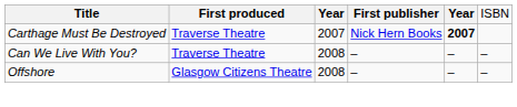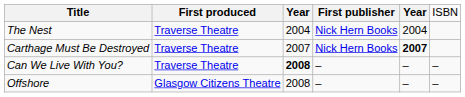 <table class="wikitable">
 <tr>
 <th>Title</th>
 <th>First produced</th>
 <th>Year</th>
 <th>First publisher</th>
 <th>Year</th>
 <td>ISBN</td>
+</tr>
+<tr>
+<td><em>The Nest</em></td>
+<td><a href='#'>Traverse Theatre</a></td>
+<td>2004</td>
+<td><a href='#'>Nick Hern Books</a></td>
+<td>2004</td>
+<td></td>
 </tr>
 <tr>
 <td><em>Carthage Must Be Destroyed</em></td>
 <td><a href='#'>Traverse Theatre</a></td>
 <td>2007</td>
 <td><a href='#'>Nick Hern Books</a></td>
 <td><strong>2007</strong></td>
 <td></td>
 </tr>
 <tr>
 <td><em>Can We Live With You?</em></td>
 <td><a href='#'>Traverse Theatre</a></td>
-<td>2008</td>
+<td><strong>2008</strong></td>
 <td>–</td>
 <td>–</td>
 <td>–</td>
 </tr>
 <tr>
 <td><em>Offshore</em></td>
 <td><a href='#'>Glasgow Citizens Theatre</a></td>
 <td>2008</td>
 <td>–</td>
 <td>–</td>
 <td>–</td>
 </tr>
 </table>
